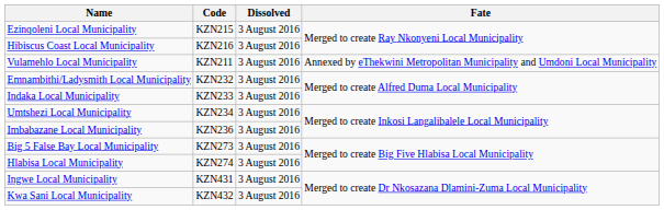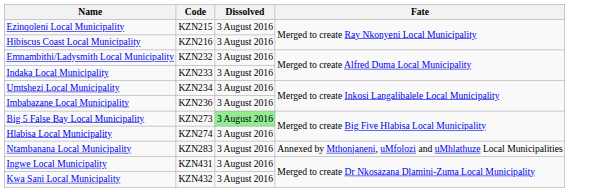 <table class="wikitable">
 <tr>
 <th>Name</th>
 <th>Code</th>
 <th>Dissolved</th>
 <th>Fate</th>
 </tr>
 <tr>
 <td><a href='#'>Ezinqoleni Local Municipality</a></td>
 <td>KZN215</td>
 <td>3 August 2016</td>
 <td rowspan=2>Merged to create <a href='#'>Ray Nkonyeni Local Municipality</a></td>
 </tr>
 <tr>
 <td><a href='#'>Hibiscus Coast Local Municipality</a></td>
 <td>KZN216</td>
 <td>3 August 2016</td>
-</tr>
-<tr>
-<td><a href='#'>Vulamehlo Local Municipality</a></td>
-<td>KZN211</td>
-<td>3 August 2016</td>
-<td>Annexed by <a href='#'>eThekwini Metropolitan Municipality</a> and <a href='#'>Umdoni Local Municipality</a></td>
 </tr>
 <tr>
 <td><a href='#'>Emnambithi/Ladysmith Local Municipality</a></td>
 <td>KZN232</td>
 <td>3 August 2016</td>
 <td rowspan=2>Merged to create <a href='#'>Alfred Duma Local Municipality</a></td>
 </tr>
 <tr>
 <td><a href='#'>Indaka Local Municipality</a></td>
 <td>KZN233</td>
 <td>3 August 2016</td>
 </tr>
 <tr>
 <td><a href='#'>Umtshezi Local Municipality</a></td>
 <td>KZN234</td>
 <td>3 August 2016</td>
 <td rowspan=2>Merged to create <a href='#'>Inkosi Langalibalele Local Municipality</a></td>
 </tr>
 <tr>
 <td><a href='#'>Imbabazane Local Municipality</a></td>
 <td>KZN236</td>
 <td>3 August 2016</td>
 </tr>
 <tr>
 <td><a href='#'>Big 5 False Bay Local Municipality</a></td>
 <td>KZN273</td>
-<td>3 August 2016</td>
+<td style="background: lightgreen;">3 August 2016</td>
 <td rowspan=2>Merged to create <a href='#'>Big Five Hlabisa Local Municipality</a></td>
 </tr>
 <tr>
 <td><a href='#'>Hlabisa Local Municipality</a></td>
 <td>KZN274</td>
 <td>3 August 2016</td>
+</tr>
+<tr>
+<td><a href='#'>Ntambanana Local Municipality</a></td>
+<td>KZN283</td>
+<td>3 August 2016</td>
+<td>Annexed by <a href='#'>Mthonjaneni</a>, <a href='#'>uMfolozi</a> and <a href='#'>uMhlathuze</a> Local Municipalities</td>
 </tr>
 <tr>
 <td><a href='#'>Ingwe Local Municipality</a></td>
 <td>KZN431</td>
 <td>3 August 2016</td>
 <td rowspan=2>Merged to create <a href='#'>Dr Nkosazana Dlamini-Zuma Local Municipality</a></td>
 </tr>
 <tr>
 <td><a href='#'>Kwa Sani Local Municipality</a></td>
 <td>KZN432</td>
 <td>3 August 2016</td>
 </tr>
 </table>
